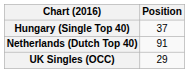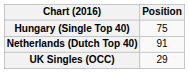 <table class="wikitable plainrowheaders sortable" style="text-align:center">
 <tr>
 <th scope="col">Chart (2016)</th>
 <th scope="col">Position</th>
 </tr>
 <tr>
 <th scope="row">Hungary (Single Top 40)</th>
-<td>37</td>
+<td>75</td>
 </tr>
 <tr>
 <th scope="row">Netherlands (Dutch Top 40)</th>
 <td>91</td>
 </tr>
 <tr>
 <th scope="row">UK Singles (OCC)</th>
 <td>29</td>
 </tr>
 </table>
